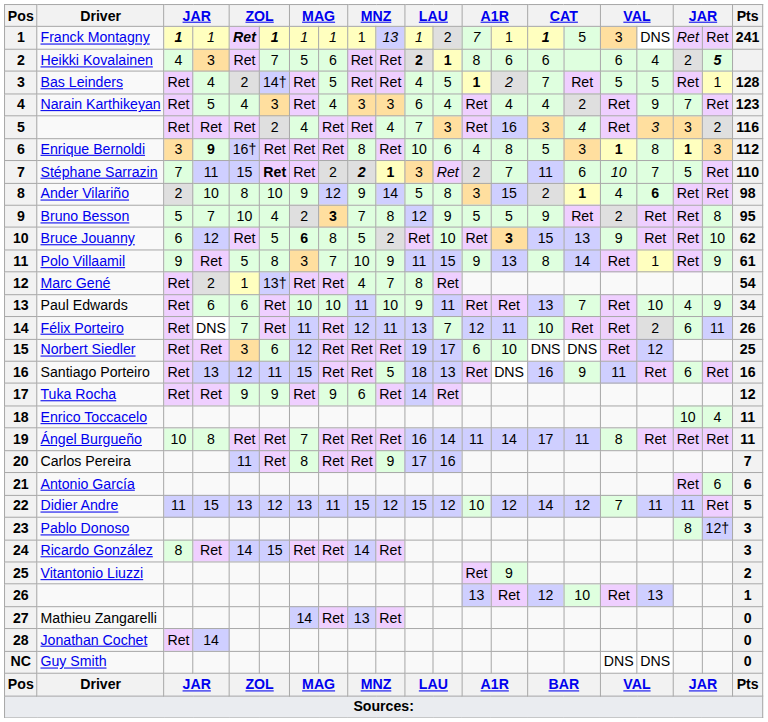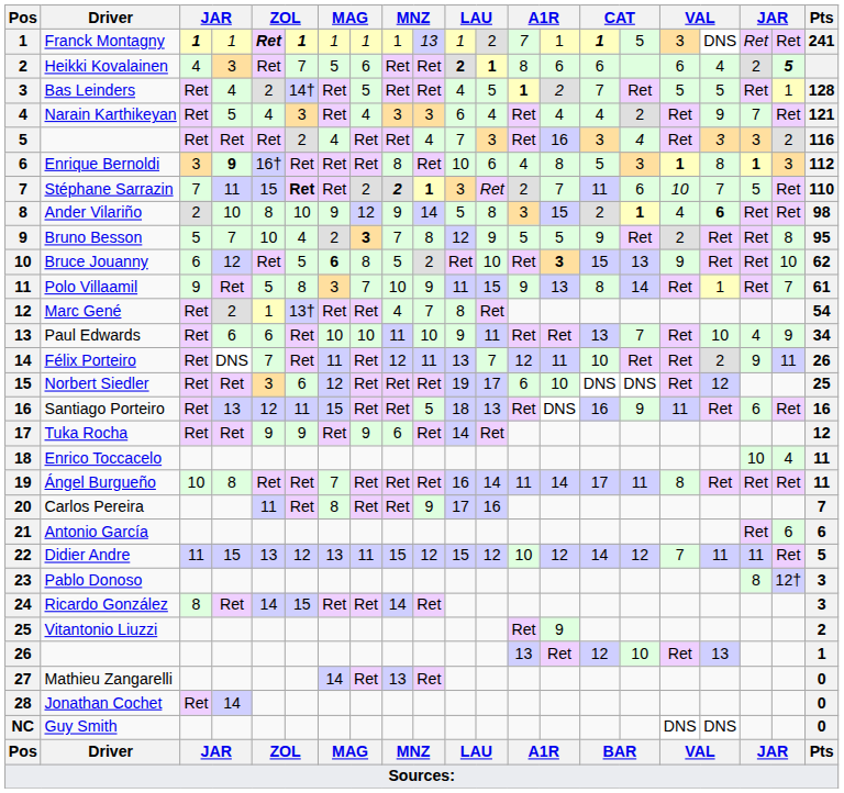 <table class="wikitable" style="font-size: 85%; text-align:center">
 <tr valign="top">
 <th valign="middle">Pos</th>
 <th valign="middle">Driver</th>
 <th colspan=2><a href='#'>JAR</a><br></th>
 <th colspan=2><a href='#'>ZOL</a><br></th>
 <th colspan=2><a href='#'>MAG</a><br></th>
 <th colspan=2><a href='#'>MNZ</a><br></th>
 <th colspan=2><a href='#'>LAU</a><br></th>
 <th colspan=2><a href='#'>A1R</a><br></th>
 <th colspan=2><a href='#'>CAT</a><br></th>
 <th colspan=2><a href='#'>VAL</a><br></th>
 <th colspan=2><a href='#'>JAR</a><br></th>
 <th valign="middle">Pts</th>
 </tr>
 <tr>
 <th>1</th>
 <td align=left> <a href='#'>Franck Montagny</a></td>
 <td bgcolor="#FFFFBF"><strong><em>1</em></strong></td>
 <td bgcolor="#FFFFBF"><em>1</em></td>
 <td bgcolor="#EFCFFF"><strong><em>Ret</em></strong></td>
 <td bgcolor="#FFFFBF"><strong><em>1</em></strong></td>
 <td bgcolor="#FFFFBF"><em>1</em></td>
 <td bgcolor="#FFFFBF"><em>1</em></td>
 <td bgcolor="#FFFFBF">1</td>
 <td bgcolor="#cfcfff"><em>13</em></td>
 <td bgcolor="#FFFFBF"><em>1</em></td>
 <td bgcolor="#DFDFDF">2</td>
 <td bgcolor="#DFFFDF"><em>7</em></td>
 <td bgcolor="#FFFFBF">1</td>
 <td bgcolor="#FFFFBF"><strong><em>1</em></strong></td>
 <td bgcolor="#DFFFDF">5</td>
 <td bgcolor="#FFDF9F">3</td>
 <td bgcolor="#FFFFFF">DNS</td>
 <td bgcolor="#EFCFFF"><em>Ret</em></td>
 <td bgcolor="#EFCFFF">Ret</td>
 <th>241</th>
 </tr>
 <tr>
 <th>2</th>
 <td align=left> <a href='#'>Heikki Kovalainen</a></td>
 <td bgcolor="#DFFFDF">4</td>
 <td bgcolor="#FFDF9F">3</td>
 <td bgcolor="#EFCFFF">Ret</td>
 <td bgcolor="#DFFFDF">7</td>
 <td bgcolor="#DFFFDF">5</td>
 <td bgcolor="#DFFFDF">6</td>
 <td bgcolor="#EFCFFF">Ret</td>
 <td bgcolor="#EFCFFF">Ret</td>
 <td bgcolor="#DFDFDF"><strong>2</strong></td>
 <td bgcolor="#FFFFBF"><strong>1</strong></td>
 <td bgcolor="#DFFFDF">8</td>
 <td bgcolor="#DFFFDF">6</td>
 <td bgcolor="#DFFFDF">6</td>
 <td bgcolor="#DFFFDF"></td>
 <td bgcolor="#DFFFDF">6</td>
 <td bgcolor="#DFFFDF">4</td>
 <td bgcolor="#DFDFDF">2</td>
 <td bgcolor="#DFFFDF"><strong><em>5</em></strong></td>
 <th></th>
 </tr>
 <tr>
 <th>3</th>
 <td align=left> <a href='#'>Bas Leinders</a></td>
 <td bgcolor="#EFCFFF">Ret</td>
 <td bgcolor="#DFFFDF">4</td>
 <td bgcolor="#DFDFDF">2</td>
 <td bgcolor="#cfcfff">14†</td>
 <td bgcolor="#EFCFFF">Ret</td>
 <td bgcolor="#DFFFDF">5</td>
 <td bgcolor="#EFCFFF">Ret</td>
 <td bgcolor="#EFCFFF">Ret</td>
 <td bgcolor="#DFFFDF">4</td>
 <td bgcolor="#DFFFDF">5</td>
 <td bgcolor="#FFFFBF"><strong>1</strong></td>
 <td bgcolor="#DFDFDF"><em>2</em></td>
 <td bgcolor="#DFFFDF">7</td>
 <td bgcolor="#EFCFFF">Ret</td>
 <td bgcolor="#DFFFDF">5</td>
 <td bgcolor="#DFFFDF">5</td>
 <td bgcolor="#EFCFFF">Ret</td>
 <td bgcolor="#FFFFBF">1</td>
 <th>128</th>
 </tr>
 <tr>
 <th>4</th>
 <td align=left> <a href='#'>Narain Karthikeyan</a></td>
 <td bgcolor="#EFCFFF">Ret</td>
 <td bgcolor="#DFFFDF">5</td>
 <td bgcolor="#DFFFDF">4</td>
 <td bgcolor="#FFDF9F">3</td>
 <td bgcolor="#EFCFFF">Ret</td>
 <td bgcolor="#DFFFDF">4</td>
 <td bgcolor="#FFDF9F">3</td>
 <td bgcolor="#FFDF9F">3</td>
 <td bgcolor="#DFFFDF">6</td>
 <td bgcolor="#DFFFDF">4</td>
 <td bgcolor="#EFCFFF">Ret</td>
 <td bgcolor="#DFFFDF">4</td>
 <td bgcolor="#DFFFDF">4</td>
 <td bgcolor="#DFDFDF">2</td>
 <td bgcolor="#EFCFFF">Ret</td>
 <td bgcolor="#DFFFDF">9</td>
 <td bgcolor="#DFFFDF">7</td>
 <td bgcolor="#EFCFFF">Ret</td>
-<th>123</th>
+<th>121</th>
 </tr>
 <tr>
 <th>5</th>
 <td align=left></td>
 <td bgcolor="#EFCFFF">Ret</td>
 <td bgcolor="#EFCFFF">Ret</td>
 <td bgcolor="#EFCFFF">Ret</td>
 <td bgcolor="#DFDFDF">2</td>
 <td bgcolor="#DFFFDF">4</td>
 <td bgcolor="#EFCFFF">Ret</td>
 <td bgcolor="#EFCFFF">Ret</td>
 <td bgcolor="#DFFFDF">4</td>
 <td bgcolor="#DFFFDF">7</td>
 <td bgcolor="#FFDF9F">3</td>
 <td bgcolor="#EFCFFF">Ret</td>
 <td bgcolor="#cfcfff">16</td>
 <td bgcolor="#FFDF9F">3</td>
 <td bgcolor="#DFFFDF"><em>4</em></td>
 <td bgcolor="#EFCFFF">Ret</td>
 <td bgcolor="#FFDF9F"><em>3</em></td>
 <td bgcolor="#FFDF9F">3</td>
 <td bgcolor="#DFDFDF">2</td>
 <th>116</th>
 </tr>
 <tr>
 <th>6</th>
 <td align=left> <a href='#'>Enrique Bernoldi</a></td>
 <td bgcolor="#FFDF9F">3</td>
 <td bgcolor="#DFFFDF"><strong>9</strong></td>
 <td bgcolor="#cfcfff">16†</td>
 <td bgcolor="#EFCFFF">Ret</td>
 <td bgcolor="#EFCFFF">Ret</td>
 <td bgcolor="#EFCFFF">Ret</td>
 <td bgcolor="#DFFFDF">8</td>
 <td bgcolor="#EFCFFF">Ret</td>
 <td bgcolor="#DFFFDF">10</td>
 <td bgcolor="#DFFFDF">6</td>
 <td bgcolor="#DFFFDF">4</td>
 <td bgcolor="#DFFFDF">8</td>
 <td bgcolor="#DFFFDF">5</td>
 <td bgcolor="#FFDF9F">3</td>
 <td bgcolor="#FFFFBF"><strong>1</strong></td>
 <td bgcolor="#DFFFDF">8</td>
 <td bgcolor="#FFFFBF"><strong>1</strong></td>
 <td bgcolor="#FFDF9F">3</td>
 <th>112</th>
 </tr>
 <tr>
 <th>7</th>
 <td align=left> <a href='#'>Stéphane Sarrazin</a></td>
 <td bgcolor="#DFFFDF">7</td>
 <td bgcolor="#cfcfff">11</td>
 <td bgcolor="#cfcfff">15</td>
 <td bgcolor="#EFCFFF"><strong>Ret</strong></td>
 <td bgcolor="#EFCFFF">Ret</td>
 <td bgcolor="#DFDFDF">2</td>
 <td bgcolor="#DFDFDF"><strong><em>2</em></strong></td>
 <td bgcolor="#FFFFBF"><strong>1</strong></td>
 <td bgcolor="#FFDF9F">3</td>
 <td bgcolor="#EFCFFF"><em>Ret</em></td>
 <td bgcolor="#DFDFDF">2</td>
 <td bgcolor="#DFFFDF">7</td>
 <td bgcolor="#cfcfff">11</td>
 <td bgcolor="#DFFFDF">6</td>
 <td bgcolor="#DFFFDF"><em>10</em></td>
 <td bgcolor="#DFFFDF">7</td>
 <td bgcolor="#DFFFDF">5</td>
 <td bgcolor="#EFCFFF">Ret</td>
 <th>110</th>
 </tr>
 <tr>
 <th>8</th>
 <td align=left> <a href='#'>Ander Vilariño</a></td>
 <td bgcolor="#DFDFDF">2</td>
 <td bgcolor="#DFFFDF">10</td>
 <td bgcolor="#DFFFDF">8</td>
 <td bgcolor="#DFFFDF">10</td>
 <td bgcolor="#DFFFDF">9</td>
 <td bgcolor="#cfcfff">12</td>
 <td bgcolor="#DFFFDF">9</td>
 <td bgcolor="#cfcfff">14</td>
 <td bgcolor="#DFFFDF">5</td>
 <td bgcolor="#DFFFDF">8</td>
 <td bgcolor="#FFDF9F">3</td>
 <td bgcolor="#cfcfff">15</td>
 <td bgcolor="#DFDFDF">2</td>
 <td bgcolor="#FFFFBF"><strong>1</strong></td>
 <td bgcolor="#DFFFDF">4</td>
 <td bgcolor="#DFFFDF"><strong>6</strong></td>
 <td bgcolor="#EFCFFF">Ret</td>
 <td bgcolor="#EFCFFF">Ret</td>
 <th>98</th>
 </tr>
 <tr>
 <th>9</th>
 <td align=left> <a href='#'>Bruno Besson</a></td>
 <td bgcolor="#DFFFDF">5</td>
 <td bgcolor="#DFFFDF">7</td>
 <td bgcolor="#DFFFDF">10</td>
 <td bgcolor="#DFFFDF">4</td>
 <td bgcolor="#DFDFDF">2</td>
 <td bgcolor="#FFDF9F"><strong>3</strong></td>
 <td bgcolor="#DFFFDF">7</td>
 <td bgcolor="#DFFFDF">8</td>
 <td bgcolor="#cfcfff">12</td>
 <td bgcolor="#DFFFDF">9</td>
 <td bgcolor="#DFFFDF">5</td>
 <td bgcolor="#DFFFDF">5</td>
 <td bgcolor="#DFFFDF">9</td>
 <td bgcolor="#EFCFFF">Ret</td>
 <td bgcolor="#DFDFDF">2</td>
 <td bgcolor="#EFCFFF">Ret</td>
 <td bgcolor="#EFCFFF">Ret</td>
 <td bgcolor="#DFFFDF">8</td>
 <th>95</th>
 </tr>
 <tr>
 <th>10</th>
 <td align=left> <a href='#'>Bruce Jouanny</a></td>
 <td bgcolor="#DFFFDF">6</td>
 <td bgcolor="#cfcfff">12</td>
 <td bgcolor="#EFCFFF">Ret</td>
 <td bgcolor="#DFFFDF">5</td>
 <td bgcolor="#DFFFDF"><strong>6</strong></td>
 <td bgcolor="#DFFFDF">8</td>
 <td bgcolor="#DFFFDF">5</td>
 <td bgcolor="#DFDFDF">2</td>
 <td bgcolor="#EFCFFF">Ret</td>
 <td bgcolor="#DFFFDF">10</td>
 <td bgcolor="#EFCFFF">Ret</td>
 <td bgcolor="#FFDF9F"><strong>3</strong></td>
 <td bgcolor="#cfcfff">15</td>
 <td bgcolor="#cfcfff">13</td>
 <td bgcolor="#DFFFDF">9</td>
 <td bgcolor="#EFCFFF">Ret</td>
 <td bgcolor="#EFCFFF">Ret</td>
 <td bgcolor="#DFFFDF">10</td>
 <th>62</th>
 </tr>
 <tr>
 <th>11</th>
 <td align=left> <a href='#'>Polo Villaamil</a></td>
 <td bgcolor="#DFFFDF">9</td>
 <td bgcolor="#EFCFFF">Ret</td>
 <td bgcolor="#DFFFDF">5</td>
 <td bgcolor="#DFFFDF">8</td>
 <td bgcolor="#FFDF9F">3</td>
 <td bgcolor="#DFFFDF">7</td>
 <td bgcolor="#DFFFDF">10</td>
 <td bgcolor="#DFFFDF">9</td>
 <td bgcolor="#cfcfff">11</td>
 <td bgcolor="#cfcfff">15</td>
 <td bgcolor="#DFFFDF">9</td>
 <td bgcolor="#cfcfff">13</td>
 <td bgcolor="#DFFFDF">8</td>
 <td bgcolor="#cfcfff">14</td>
 <td bgcolor="#EFCFFF">Ret</td>
 <td bgcolor="#FFFFBF">1</td>
 <td bgcolor="#EFCFFF">Ret</td>
-<td bgcolor="#DFFFDF">9</td>
+<td bgcolor="#DFFFDF">7</td>
 <th>61</th>
 </tr>
 <tr>
 <th>12</th>
 <td align=left> <a href='#'>Marc Gené</a></td>
 <td bgcolor="#EFCFFF">Ret</td>
 <td bgcolor="#DFDFDF">2</td>
 <td bgcolor="#FFFFBF">1</td>
 <td bgcolor="#cfcfff">13†</td>
 <td bgcolor="#EFCFFF">Ret</td>
 <td bgcolor="#EFCFFF">Ret</td>
 <td bgcolor="#DFFFDF">4</td>
 <td bgcolor="#DFFFDF">7</td>
 <td bgcolor="#DFFFDF">8</td>
 <td bgcolor="#EFCFFF">Ret</td>
 <td></td>
 <td></td>
 <td></td>
 <td></td>
 <td></td>
 <td></td>
 <td></td>
 <td></td>
 <th>54</th>
 </tr>
 <tr>
 <th>13</th>
 <td align=left> Paul Edwards</td>
 <td bgcolor="#EFCFFF">Ret</td>
 <td bgcolor="#DFFFDF">6</td>
 <td bgcolor="#DFFFDF">6</td>
 <td bgcolor="#EFCFFF">Ret</td>
 <td bgcolor="#DFFFDF">10</td>
 <td bgcolor="#DFFFDF">10</td>
 <td bgcolor="#cfcfff">11</td>
 <td bgcolor="#DFFFDF">10</td>
 <td bgcolor="#DFFFDF">9</td>
 <td bgcolor="#cfcfff">11</td>
 <td bgcolor="#EFCFFF">Ret</td>
 <td bgcolor="#EFCFFF">Ret</td>
 <td bgcolor="#cfcfff">13</td>
 <td bgcolor="#DFFFDF">7</td>
 <td bgcolor="#EFCFFF">Ret</td>
 <td bgcolor="#DFFFDF">10</td>
 <td bgcolor="#DFFFDF">4</td>
 <td bgcolor="#DFFFDF">9</td>
 <th>34</th>
 </tr>
 <tr>
 <th>14</th>
 <td align=left> <a href='#'>Félix Porteiro</a></td>
 <td bgcolor="#EFCFFF">Ret</td>
 <td bgcolor="#FFFFFF">DNS</td>
 <td bgcolor="#DFFFDF">7</td>
 <td bgcolor="#EFCFFF">Ret</td>
 <td bgcolor="#cfcfff">11</td>
 <td bgcolor="#EFCFFF">Ret</td>
 <td bgcolor="#cfcfff">12</td>
 <td bgcolor="#cfcfff">11</td>
 <td bgcolor="#cfcfff">13</td>
 <td bgcolor="#DFFFDF">7</td>
 <td bgcolor="#cfcfff">12</td>
 <td bgcolor="#cfcfff">11</td>
 <td bgcolor="#DFFFDF">10</td>
 <td bgcolor="#EFCFFF">Ret</td>
 <td bgcolor="#EFCFFF">Ret</td>
 <td bgcolor="#DFDFDF">2</td>
-<td bgcolor="#DFFFDF">6</td>
+<td bgcolor="#DFFFDF">9</td>
 <td bgcolor="#cfcfff">11</td>
 <th>26</th>
 </tr>
 <tr>
 <th>15</th>
 <td align=left> <a href='#'>Norbert Siedler</a></td>
 <td bgcolor="#EFCFFF">Ret</td>
 <td bgcolor="#EFCFFF">Ret</td>
 <td bgcolor="#FFDF9F">3</td>
 <td bgcolor="#DFFFDF">6</td>
 <td bgcolor="#cfcfff">12</td>
 <td bgcolor="#EFCFFF">Ret</td>
 <td bgcolor="#EFCFFF">Ret</td>
 <td bgcolor="#EFCFFF">Ret</td>
 <td bgcolor="#cfcfff">19</td>
 <td bgcolor="#cfcfff">17</td>
 <td bgcolor="#DFFFDF">6</td>
 <td bgcolor="#DFFFDF">10</td>
 <td bgcolor="#FFFFFF">DNS</td>
 <td bgcolor="#FFFFFF">DNS</td>
 <td bgcolor="#EFCFFF">Ret</td>
 <td bgcolor="#cfcfff">12</td>
 <td></td>
 <td></td>
 <th>25</th>
 </tr>
 <tr>
 <th>16</th>
 <td align=left> Santiago Porteiro</td>
 <td bgcolor="#EFCFFF">Ret</td>
 <td bgcolor="#cfcfff">13</td>
 <td bgcolor="#cfcfff">12</td>
 <td bgcolor="#cfcfff">11</td>
 <td bgcolor="#cfcfff">15</td>
 <td bgcolor="#EFCFFF">Ret</td>
 <td bgcolor="#EFCFFF">Ret</td>
 <td bgcolor="#DFFFDF">5</td>
 <td bgcolor="#cfcfff">18</td>
 <td bgcolor="#cfcfff">13</td>
 <td bgcolor="#EFCFFF">Ret</td>
 <td bgcolor="#FFFFFF">DNS</td>
 <td bgcolor="#cfcfff">16</td>
 <td bgcolor="#DFFFDF">9</td>
 <td bgcolor="#cfcfff">11</td>
 <td bgcolor="#EFCFFF">Ret</td>
 <td bgcolor="#DFFFDF">6</td>
 <td bgcolor="#EFCFFF">Ret</td>
 <th>16</th>
 </tr>
 <tr>
 <th>17</th>
 <td align=left> <a href='#'>Tuka Rocha</a></td>
 <td bgcolor="#EFCFFF">Ret</td>
 <td bgcolor="#EFCFFF">Ret</td>
 <td bgcolor="#DFFFDF">9</td>
 <td bgcolor="#DFFFDF">9</td>
 <td bgcolor="#EFCFFF">Ret</td>
 <td bgcolor="#DFFFDF">9</td>
 <td bgcolor="#DFFFDF">6</td>
 <td bgcolor="#EFCFFF">Ret</td>
 <td bgcolor="#cfcfff">14</td>
 <td bgcolor="#EFCFFF">Ret</td>
 <td></td>
 <td></td>
 <td></td>
 <td></td>
 <td></td>
 <td></td>
 <td></td>
 <td></td>
 <th>12</th>
 </tr>
 <tr>
 <th>18</th>
 <td align=left> <a href='#'>Enrico Toccacelo</a></td>
 <td></td>
 <td></td>
 <td></td>
 <td></td>
 <td></td>
 <td></td>
 <td></td>
 <td></td>
 <td></td>
 <td></td>
 <td></td>
 <td></td>
 <td></td>
 <td></td>
 <td></td>
 <td></td>
 <td bgcolor="#DFFFDF">10</td>
 <td bgcolor="#DFFFDF">4</td>
 <th>11</th>
 </tr>
 <tr>
 <th>19</th>
 <td align=left> <a href='#'>Ángel Burgueño</a></td>
 <td bgcolor="#DFFFDF">10</td>
 <td bgcolor="#DFFFDF">8</td>
 <td bgcolor="#EFCFFF">Ret</td>
 <td bgcolor="#EFCFFF">Ret</td>
 <td bgcolor="#DFFFDF">7</td>
 <td bgcolor="#EFCFFF">Ret</td>
 <td bgcolor="#EFCFFF">Ret</td>
 <td bgcolor="#EFCFFF">Ret</td>
 <td bgcolor="#cfcfff">16</td>
 <td bgcolor="#cfcfff">14</td>
 <td bgcolor="#cfcfff">11</td>
 <td bgcolor="#cfcfff">14</td>
 <td bgcolor="#cfcfff">17</td>
 <td bgcolor="#cfcfff">11</td>
 <td bgcolor="#DFFFDF">8</td>
 <td bgcolor="#EFCFFF">Ret</td>
 <td bgcolor="#EFCFFF">Ret</td>
 <td bgcolor="#EFCFFF">Ret</td>
 <th>11</th>
 </tr>
 <tr>
 <th>20</th>
 <td align=left> Carlos Pereira</td>
 <td></td>
 <td></td>
 <td bgcolor="#cfcfff">11</td>
 <td bgcolor="#EFCFFF">Ret</td>
 <td bgcolor="#DFFFDF">8</td>
 <td bgcolor="#EFCFFF">Ret</td>
 <td bgcolor="#EFCFFF">Ret</td>
 <td bgcolor="#DFFFDF">9</td>
 <td bgcolor="#cfcfff">17</td>
 <td bgcolor="#cfcfff">16</td>
 <td></td>
 <td></td>
 <td></td>
 <td></td>
 <td></td>
 <td></td>
 <td></td>
 <td></td>
 <th>7</th>
 </tr>
 <tr>
 <th>21</th>
 <td align=left> <a href='#'>Antonio García</a></td>
 <td></td>
 <td></td>
 <td></td>
 <td></td>
 <td></td>
 <td></td>
 <td></td>
 <td></td>
 <td></td>
 <td></td>
 <td></td>
 <td></td>
 <td></td>
 <td></td>
 <td></td>
 <td></td>
 <td bgcolor="#EFCFFF">Ret</td>
 <td bgcolor="#DFFFDF">6</td>
 <th>6</th>
 </tr>
 <tr>
 <th>22</th>
 <td align=left> <a href='#'>Didier Andre</a></td>
 <td bgcolor="#cfcfff">11</td>
 <td bgcolor="#cfcfff">15</td>
 <td bgcolor="#cfcfff">13</td>
 <td bgcolor="#cfcfff">12</td>
 <td bgcolor="#cfcfff">13</td>
 <td bgcolor="#cfcfff">11</td>
 <td bgcolor="#cfcfff">15</td>
 <td bgcolor="#cfcfff">12</td>
 <td bgcolor="#cfcfff">15</td>
 <td bgcolor="#cfcfff">12</td>
 <td bgcolor="#DFFFDF">10</td>
 <td bgcolor="#cfcfff">12</td>
 <td bgcolor="#cfcfff">14</td>
 <td bgcolor="#cfcfff">12</td>
 <td bgcolor="#DFFFDF">7</td>
 <td bgcolor="#cfcfff">11</td>
 <td bgcolor="#cfcfff">11</td>
 <td bgcolor="#EFCFFF">Ret</td>
 <th>5</th>
 </tr>
 <tr>
 <th>23</th>
 <td align=left> <a href='#'>Pablo Donoso</a></td>
 <td></td>
 <td></td>
 <td></td>
 <td></td>
 <td></td>
 <td></td>
 <td></td>
 <td></td>
 <td></td>
 <td></td>
 <td></td>
 <td></td>
 <td></td>
 <td></td>
 <td></td>
 <td></td>
 <td bgcolor="#DFFFDF">8</td>
 <td bgcolor="#cfcfff">12†</td>
 <th>3</th>
 </tr>
 <tr>
 <th>24</th>
 <td align=left> <a href='#'>Ricardo González</a></td>
 <td bgcolor="#DFFFDF">8</td>
 <td bgcolor="#EFCFFF">Ret</td>
 <td bgcolor="#cfcfff">14</td>
 <td bgcolor="#cfcfff">15</td>
 <td bgcolor="#EFCFFF">Ret</td>
 <td bgcolor="#EFCFFF">Ret</td>
 <td bgcolor="#cfcfff">14</td>
 <td bgcolor="#EFCFFF">Ret</td>
 <td></td>
 <td></td>
 <td></td>
 <td></td>
 <td></td>
 <td></td>
 <td></td>
 <td></td>
 <td></td>
 <td></td>
 <th>3</th>
 </tr>
 <tr>
 <th>25</th>
 <td align=left> <a href='#'>Vitantonio Liuzzi</a></td>
 <td></td>
 <td></td>
 <td></td>
 <td></td>
 <td></td>
 <td></td>
 <td></td>
 <td></td>
 <td></td>
 <td></td>
 <td bgcolor="#EFCFFF">Ret</td>
 <td bgcolor="#DFFFDF">9</td>
 <td></td>
 <td></td>
 <td></td>
 <td></td>
 <td></td>
 <td></td>
 <th>2</th>
 </tr>
 <tr>
 <th>26</th>
 <td align=left></td>
 <td></td>
 <td></td>
 <td></td>
 <td></td>
 <td></td>
 <td></td>
 <td></td>
 <td></td>
 <td></td>
 <td></td>
 <td bgcolor="#cfcfff">13</td>
 <td bgcolor="#EFCFFF">Ret</td>
 <td bgcolor="#cfcfff">12</td>
 <td bgcolor="#DFFFDF">10</td>
 <td bgcolor="#EFCFFF">Ret</td>
 <td bgcolor="#cfcfff">13</td>
 <td></td>
 <td></td>
 <th>1</th>
 </tr>
 <tr>
 <th>27</th>
 <td align=left> Mathieu Zangarelli</td>
 <td></td>
 <td></td>
 <td></td>
 <td></td>
 <td bgcolor="#cfcfff">14</td>
 <td bgcolor="#EFCFFF">Ret</td>
 <td bgcolor="#cfcfff">13</td>
 <td bgcolor="#EFCFFF">Ret</td>
 <td></td>
 <td></td>
 <td></td>
 <td></td>
 <td></td>
 <td></td>
 <td></td>
 <td></td>
 <td></td>
 <td></td>
 <th>0</th>
 </tr>
 <tr>
 <th>28</th>
 <td align=left> <a href='#'>Jonathan Cochet</a></td>
 <td bgcolor="#EFCFFF">Ret</td>
 <td bgcolor="#cfcfff">14</td>
 <td></td>
 <td></td>
 <td></td>
 <td></td>
 <td></td>
 <td></td>
 <td></td>
 <td></td>
 <td></td>
 <td></td>
 <td></td>
 <td></td>
 <td></td>
 <td></td>
 <td></td>
 <td></td>
 <th>0</th>
 </tr>
 <tr>
 <th>NC</th>
 <td align=left> <a href='#'>Guy Smith</a></td>
 <td></td>
 <td></td>
 <td></td>
 <td></td>
 <td></td>
 <td></td>
 <td></td>
 <td></td>
 <td></td>
 <td></td>
 <td></td>
 <td></td>
 <td></td>
 <td></td>
 <td bgcolor="#ffffff">DNS</td>
 <td bgcolor="#ffffff">DNS</td>
 <td></td>
 <td></td>
 <th>0</th>
 </tr>
 <tr valign="top">
 <th valign="middle">Pos</th>
 <th valign="middle">Driver</th>
 <th colspan=2><a href='#'>JAR</a><br></th>
 <th colspan=2><a href='#'>ZOL</a><br></th>
 <th colspan=2><a href='#'>MAG</a><br></th>
 <th colspan=2><a href='#'>MNZ</a><br></th>
 <th colspan=2><a href='#'>LAU</a><br></th>
 <th colspan=2><a href='#'>A1R</a><br></th>
 <th colspan=2><a href='#'>BAR</a><br></th>
 <th colspan=2><a href='#'>VAL</a><br></th>
 <th colspan=2><a href='#'>JAR</a><br></th>
 <th valign="middle">Pts</th>
 </tr>
 <tr class="sortbottom">
 <td colspan="21" style="background-color:#EAECF0;text-align:center"><strong>Sources:</strong></td>
 </tr>
 </table>
